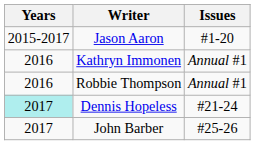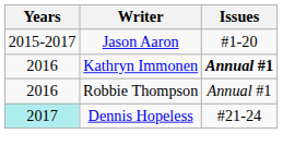 <table class="wikitable">
 <tr>
 <th>Years</th>
 <th>Writer</th>
 <th>Issues</th>
 </tr>
 <tr>
 <td align="center">2015-2017</td>
 <td align="center"><a href='#'>Jason Aaron</a></td>
 <td align="center">#1-20</td>
 </tr>
 <tr>
 <td align="center">2016</td>
 <td align="center"><a href='#'>Kathryn Immonen</a></td>
-<td align="center"><em>Annual</em> #1</td>
+<td align="center"><strong><em>Annual</em> #1</strong></td>
 </tr>
 <tr>
 <td align="center">2016</td>
 <td align="center">Robbie Thompson</td>
 <td align="center"><em>Annual</em> #1</td>
 </tr>
 <tr>
 <td align="center" style="background: paleturquoise;">2017</td>
 <td align="center"><a href='#'>Dennis Hopeless</a></td>
 <td align="center">#21-24</td>
 </tr>
-<tr>
-<td align="center">2017</td>
-<td align="center">John Barber</td>
-<td align="center">#25-26</td>
-</tr>
 </table>
